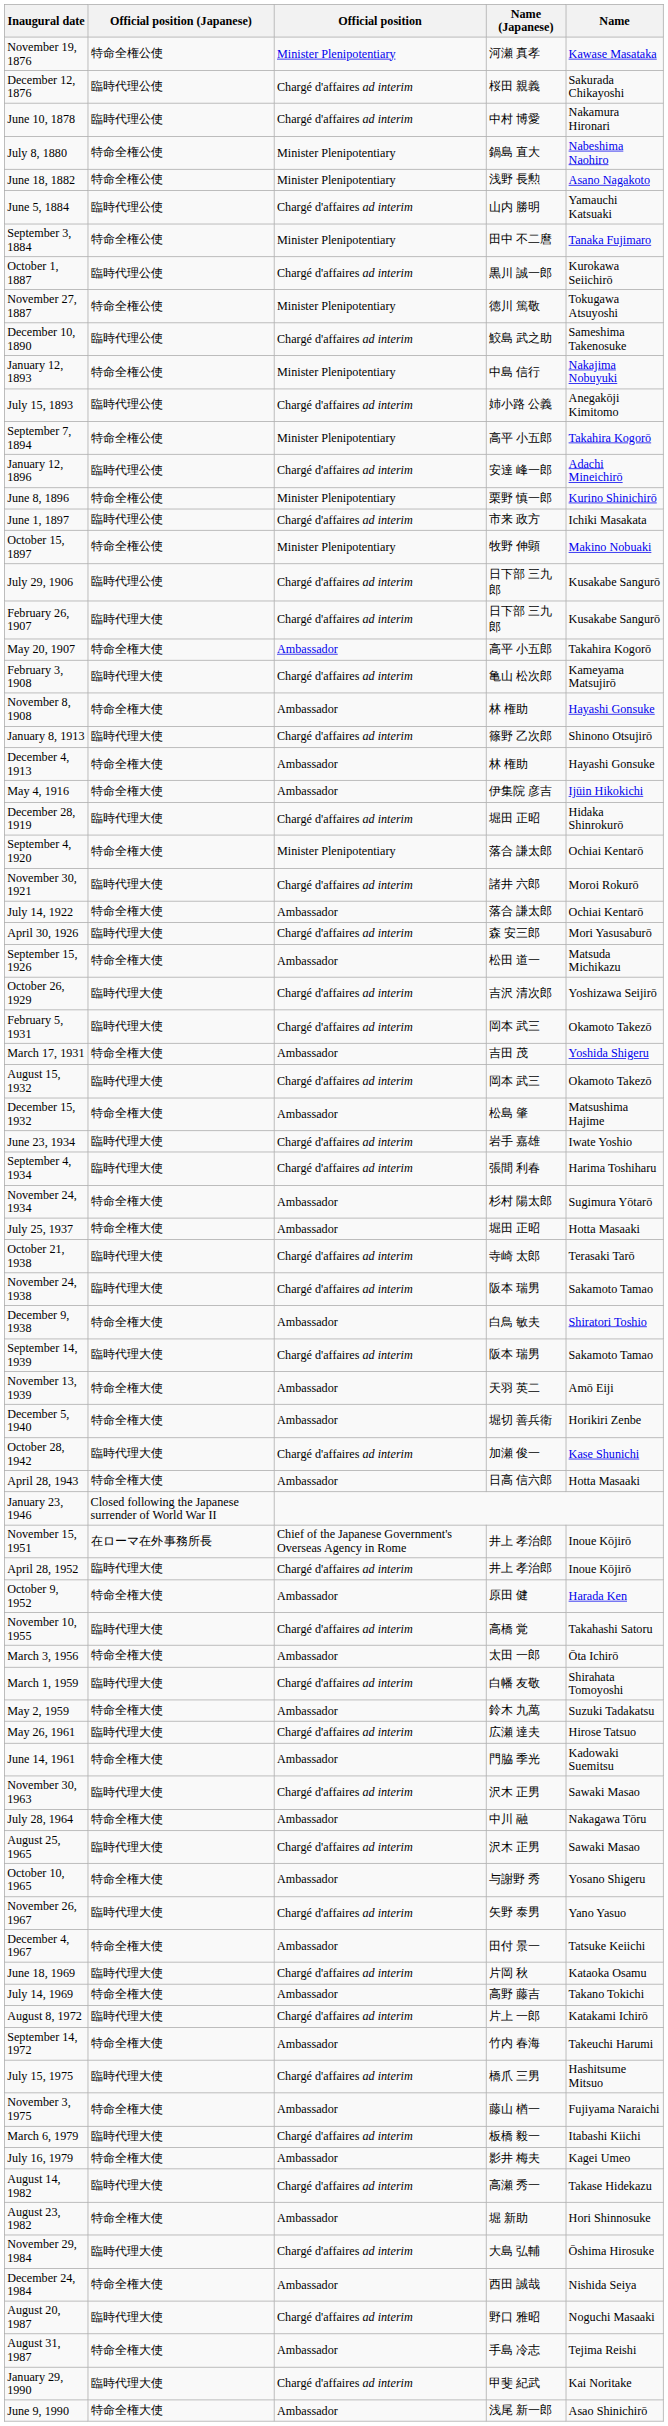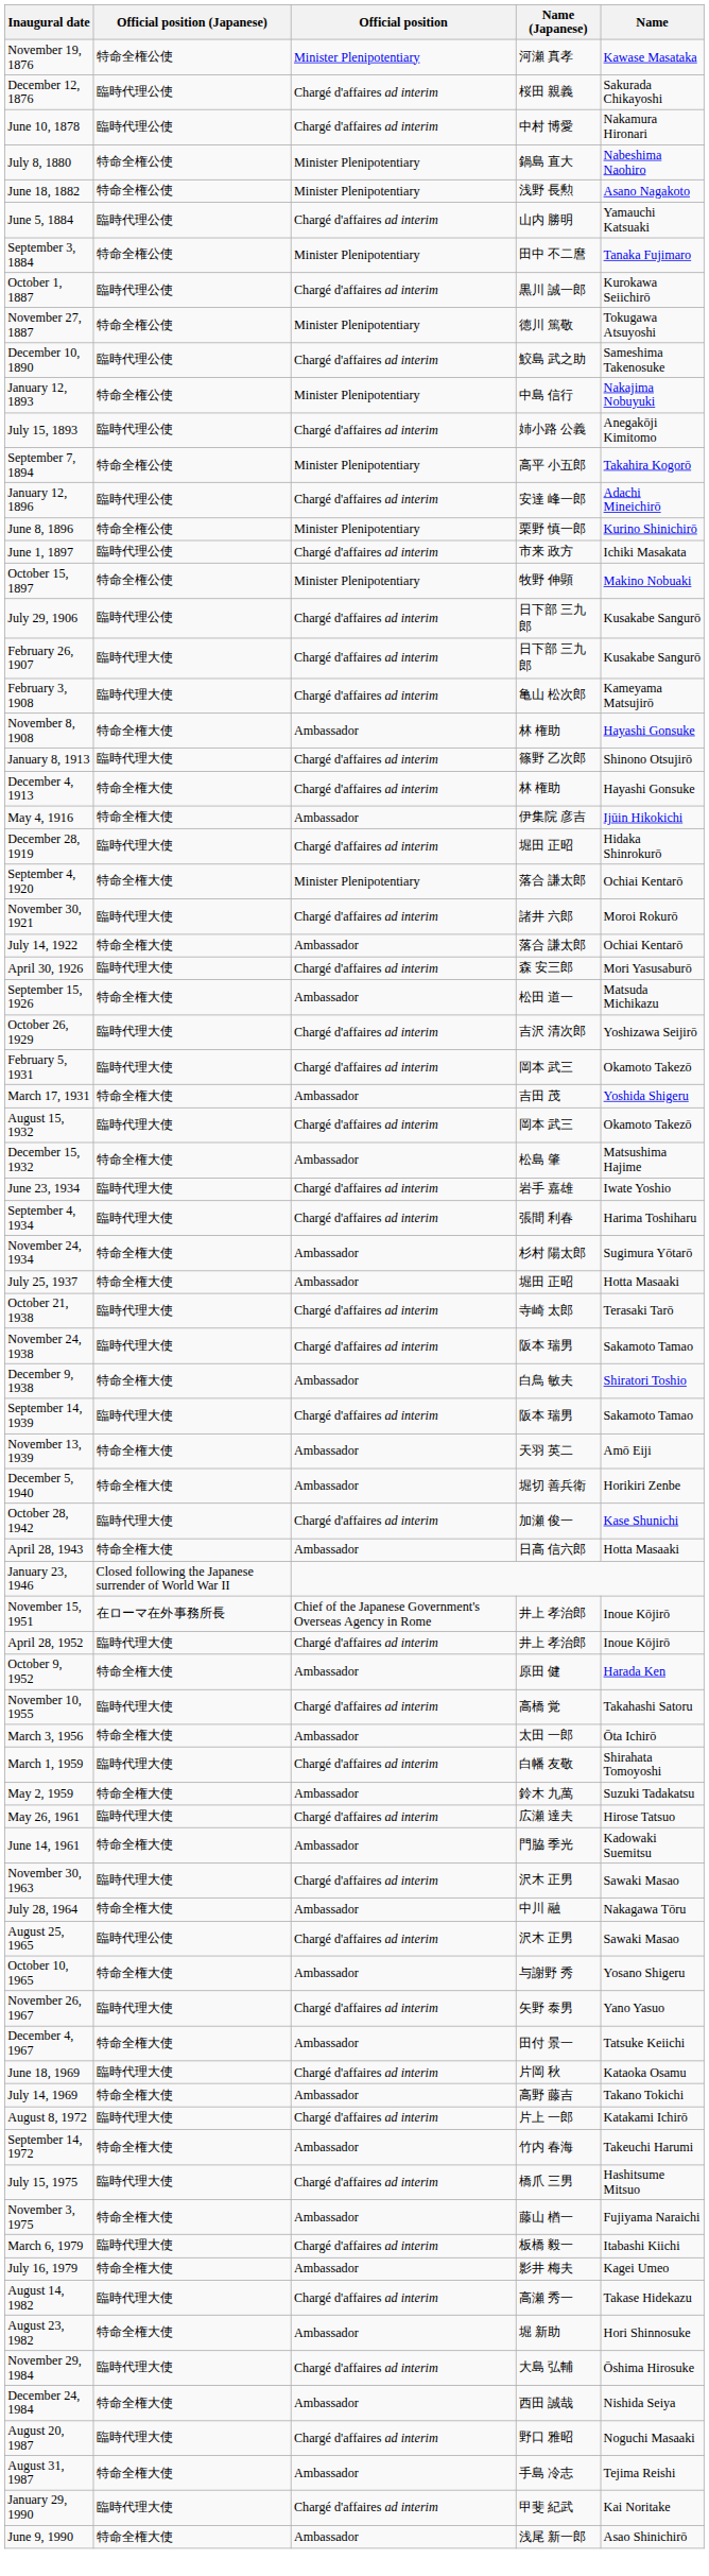 <table class="wikitable">
 <tr>
 <th>Inaugural date</th>
 <th>Official position (Japanese)</th>
 <th>Official position</th>
 <th>Name (Japanese)</th>
 <th>Name</th>
 </tr>
 <tr>
 <td>November 19, 1876</td>
 <td>特命全権公使</td>
 <td><a href='#'>Minister Plenipotentiary</a></td>
 <td>河瀬 真孝</td>
 <td><a href='#'>Kawase Masataka</a></td>
 </tr>
 <tr>
 <td>December 12, 1876</td>
 <td>臨時代理公使</td>
 <td>Chargé d'affaires <em>ad interim</em></td>
 <td>桜田 親義</td>
 <td>Sakurada Chikayoshi</td>
 </tr>
 <tr>
 <td>June 10, 1878</td>
 <td>臨時代理公使</td>
 <td>Chargé d'affaires <em>ad interim</em></td>
 <td>中村 博愛</td>
 <td>Nakamura Hironari</td>
 </tr>
 <tr>
 <td>July 8, 1880</td>
 <td>特命全権公使</td>
 <td>Minister Plenipotentiary</td>
 <td>鍋島 直大</td>
 <td><a href='#'>Nabeshima Naohiro</a></td>
 </tr>
 <tr>
 <td>June 18, 1882</td>
 <td>特命全権公使</td>
 <td>Minister Plenipotentiary</td>
 <td>浅野 長勲</td>
 <td><a href='#'>Asano Nagakoto</a></td>
 </tr>
 <tr>
 <td>June 5, 1884</td>
 <td>臨時代理公使</td>
 <td>Chargé d'affaires <em>ad interim</em></td>
 <td>山内 勝明</td>
 <td>Yamauchi Katsuaki</td>
 </tr>
 <tr>
 <td>September 3, 1884</td>
 <td>特命全権公使</td>
 <td>Minister Plenipotentiary</td>
 <td>田中 不二麿</td>
 <td><a href='#'>Tanaka Fujimaro</a></td>
 </tr>
 <tr>
 <td>October 1, 1887</td>
 <td>臨時代理公使</td>
 <td>Chargé d'affaires <em>ad interim</em></td>
 <td>黒川 誠一郎</td>
 <td>Kurokawa Seiichirō</td>
 </tr>
 <tr>
 <td>November 27, 1887</td>
 <td>特命全権公使</td>
 <td>Minister Plenipotentiary</td>
 <td>徳川 篤敬</td>
 <td>Tokugawa Atsuyoshi</td>
 </tr>
 <tr>
 <td>December 10, 1890</td>
 <td>臨時代理公使</td>
 <td>Chargé d'affaires <em>ad interim</em></td>
 <td>鮫島 武之助</td>
 <td>Sameshima Takenosuke</td>
 </tr>
 <tr>
 <td>January 12, 1893</td>
 <td>特命全権公使</td>
 <td>Minister Plenipotentiary</td>
 <td>中島 信行</td>
 <td><a href='#'>Nakajima Nobuyuki</a></td>
 </tr>
 <tr>
 <td>July 15, 1893</td>
 <td>臨時代理公使</td>
 <td>Chargé d'affaires <em>ad interim</em></td>
 <td>姉小路 公義</td>
 <td>Anegakōji Kimitomo</td>
 </tr>
 <tr>
 <td>September 7, 1894</td>
 <td>特命全権公使</td>
 <td>Minister Plenipotentiary</td>
 <td>高平 小五郎</td>
 <td><a href='#'>Takahira Kogorō</a></td>
 </tr>
 <tr>
 <td>January 12, 1896</td>
 <td>臨時代理公使</td>
 <td>Chargé d'affaires <em>ad interim</em></td>
 <td>安達 峰一郎</td>
 <td><a href='#'>Adachi Mineichirō</a></td>
 </tr>
 <tr>
 <td>June 8, 1896</td>
 <td>特命全権公使</td>
 <td>Minister Plenipotentiary</td>
 <td>栗野 慎一郎</td>
 <td><a href='#'>Kurino Shinichirō</a></td>
 </tr>
 <tr>
 <td>June 1, 1897</td>
 <td>臨時代理公使</td>
 <td>Chargé d'affaires <em>ad interim</em></td>
 <td>市来 政方</td>
 <td>Ichiki Masakata</td>
 </tr>
 <tr>
 <td>October 15, 1897</td>
 <td>特命全権公使</td>
 <td>Minister Plenipotentiary</td>
 <td>牧野 伸顕</td>
 <td><a href='#'>Makino Nobuaki</a></td>
 </tr>
 <tr>
 <td>July 29, 1906</td>
 <td>臨時代理公使</td>
 <td>Chargé d'affaires <em>ad interim</em></td>
 <td>日下部 三九郎</td>
 <td>Kusakabe Sangurō</td>
 </tr>
 <tr>
 <td>February 26, 1907</td>
 <td>臨時代理大使</td>
 <td>Chargé d'affaires <em>ad interim</em></td>
 <td>日下部 三九郎</td>
 <td>Kusakabe Sangurō</td>
 </tr>
 <tr>
-<td>May 20, 1907</td>
-<td>特命全権大使</td>
-<td><a href='#'>Ambassador</a></td>
-<td>高平 小五郎</td>
-<td>Takahira Kogorō</td>
-</tr>
-<tr>
 <td>February 3, 1908</td>
 <td>臨時代理大使</td>
 <td>Chargé d'affaires <em>ad interim</em></td>
 <td>亀山 松次郎</td>
 <td>Kameyama Matsujirō</td>
 </tr>
 <tr>
 <td>November 8, 1908</td>
 <td>特命全権大使</td>
 <td>Ambassador</td>
 <td>林 権助</td>
 <td><a href='#'>Hayashi Gonsuke</a></td>
 </tr>
 <tr>
 <td>January 8, 1913</td>
 <td>臨時代理大使</td>
 <td>Chargé d'affaires <em>ad interim</em></td>
 <td>篠野 乙次郎</td>
 <td>Shinono Otsujirō</td>
 </tr>
 <tr>
 <td>December 4, 1913</td>
 <td>特命全権大使</td>
-<td>Ambassador</td>
+<td>Chargé d'affaires <em>ad interim</em></td>
 <td>林 権助</td>
 <td>Hayashi Gonsuke</td>
 </tr>
 <tr>
 <td>May 4, 1916</td>
 <td>特命全権大使</td>
 <td>Ambassador</td>
 <td>伊集院 彦吉</td>
 <td><a href='#'>Ijūin Hikokichi</a></td>
 </tr>
 <tr>
 <td>December 28, 1919</td>
 <td>臨時代理大使</td>
 <td>Chargé d'affaires <em>ad interim</em></td>
 <td>堀田 正昭</td>
 <td>Hidaka Shinrokurō</td>
 </tr>
 <tr>
 <td>September 4, 1920</td>
 <td>特命全権大使</td>
 <td>Minister Plenipotentiary</td>
 <td>落合 謙太郎</td>
 <td>Ochiai Kentarō</td>
 </tr>
 <tr>
 <td>November 30, 1921</td>
 <td>臨時代理大使</td>
 <td>Chargé d'affaires <em>ad interim</em></td>
 <td>諸井 六郎</td>
 <td>Moroi Rokurō</td>
 </tr>
 <tr>
 <td>July 14, 1922</td>
 <td>特命全権大使</td>
 <td>Ambassador</td>
 <td>落合 謙太郎</td>
 <td>Ochiai Kentarō</td>
 </tr>
 <tr>
 <td>April 30, 1926</td>
 <td>臨時代理大使</td>
 <td>Chargé d'affaires <em>ad interim</em></td>
 <td>森 安三郎</td>
 <td>Mori Yasusaburō</td>
 </tr>
 <tr>
 <td>September 15, 1926</td>
 <td>特命全権大使</td>
 <td>Ambassador</td>
 <td>松田 道一</td>
 <td>Matsuda Michikazu</td>
 </tr>
 <tr>
 <td>October 26, 1929</td>
 <td>臨時代理大使</td>
 <td>Chargé d'affaires <em>ad interim</em></td>
 <td>吉沢 清次郎</td>
 <td>Yoshizawa Seijirō</td>
 </tr>
 <tr>
 <td>February 5, 1931</td>
 <td>臨時代理大使</td>
 <td>Chargé d'affaires <em>ad interim</em></td>
 <td>岡本 武三</td>
 <td>Okamoto Takezō</td>
 </tr>
 <tr>
 <td>March 17, 1931</td>
 <td>特命全権大使</td>
 <td>Ambassador</td>
 <td>吉田 茂</td>
 <td><a href='#'>Yoshida Shigeru</a></td>
 </tr>
 <tr>
 <td>August 15, 1932</td>
 <td>臨時代理大使</td>
 <td>Chargé d'affaires <em>ad interim</em></td>
 <td>岡本 武三</td>
 <td>Okamoto Takezō</td>
 </tr>
 <tr>
 <td>December 15, 1932</td>
 <td>特命全権大使</td>
 <td>Ambassador</td>
 <td>松島 肇</td>
 <td>Matsushima Hajime</td>
 </tr>
 <tr>
 <td>June 23, 1934</td>
 <td>臨時代理大使</td>
 <td>Chargé d'affaires <em>ad interim</em></td>
 <td>岩手 嘉雄</td>
 <td>Iwate Yoshio</td>
 </tr>
 <tr>
 <td>September 4, 1934</td>
 <td>臨時代理大使</td>
 <td>Chargé d'affaires <em>ad interim</em></td>
 <td>張間 利春</td>
 <td>Harima Toshiharu</td>
 </tr>
 <tr>
 <td>November 24, 1934</td>
 <td>特命全権大使</td>
 <td>Ambassador</td>
 <td>杉村 陽太郎</td>
 <td>Sugimura Yōtarō</td>
 </tr>
 <tr>
 <td>July 25, 1937</td>
 <td>特命全権大使</td>
 <td>Ambassador</td>
 <td>堀田 正昭</td>
 <td>Hotta Masaaki</td>
 </tr>
 <tr>
 <td>October 21, 1938</td>
 <td>臨時代理大使</td>
 <td>Chargé d'affaires <em>ad interim</em></td>
 <td>寺崎 太郎</td>
 <td>Terasaki Tarō</td>
 </tr>
 <tr>
 <td>November 24, 1938</td>
 <td>臨時代理大使</td>
 <td>Chargé d'affaires <em>ad interim</em></td>
 <td>阪本 瑞男</td>
 <td>Sakamoto Tamao</td>
 </tr>
 <tr>
 <td>December 9, 1938</td>
 <td>特命全権大使</td>
 <td>Ambassador</td>
 <td>白鳥 敏夫</td>
 <td><a href='#'>Shiratori Toshio</a></td>
 </tr>
 <tr>
 <td>September 14, 1939</td>
 <td>臨時代理大使</td>
 <td>Chargé d'affaires <em>ad interim</em></td>
 <td>阪本 瑞男</td>
 <td>Sakamoto Tamao</td>
 </tr>
 <tr>
 <td>November 13, 1939</td>
 <td>特命全権大使</td>
 <td>Ambassador</td>
 <td>天羽 英二</td>
 <td>Amō Eiji</td>
 </tr>
 <tr>
 <td>December 5, 1940</td>
 <td>特命全権大使</td>
 <td>Ambassador</td>
 <td>堀切 善兵衛</td>
 <td>Horikiri Zenbe</td>
 </tr>
 <tr>
 <td>October 28, 1942</td>
 <td>臨時代理大使</td>
 <td>Chargé d'affaires <em>ad interim</em></td>
 <td>加瀬 俊一</td>
 <td><a href='#'>Kase Shunichi</a></td>
 </tr>
 <tr>
 <td>April 28, 1943</td>
 <td>特命全権大使</td>
 <td>Ambassador</td>
 <td>日高 信六郎</td>
 <td>Hotta Masaaki</td>
 </tr>
 <tr>
 <td>January 23, 1946</td>
 <td>Closed following the Japanese surrender of World War II</td>
 </tr>
 <tr>
 <td>November 15, 1951</td>
 <td>在ローマ在外事務所長</td>
 <td>Chief of the Japanese Government's Overseas Agency in Rome</td>
 <td>井上 孝治郎</td>
 <td>Inoue Kōjirō</td>
 </tr>
 <tr>
 <td>April 28, 1952</td>
 <td>臨時代理大使</td>
 <td>Chargé d'affaires <em>ad interim</em></td>
 <td>井上 孝治郎</td>
 <td>Inoue Kōjirō</td>
 </tr>
 <tr>
 <td>October 9, 1952</td>
 <td>特命全権大使</td>
 <td>Ambassador</td>
 <td>原田 健</td>
 <td><a href='#'>Harada Ken</a></td>
 </tr>
 <tr>
 <td>November 10, 1955</td>
 <td>臨時代理大使</td>
 <td>Chargé d'affaires <em>ad interim</em></td>
 <td>高橋 覚</td>
 <td>Takahashi Satoru</td>
 </tr>
 <tr>
 <td>March 3, 1956</td>
 <td>特命全権大使</td>
 <td>Ambassador</td>
 <td>太田 一郎</td>
 <td>Ōta Ichirō</td>
 </tr>
 <tr>
 <td>March 1, 1959</td>
 <td>臨時代理大使</td>
 <td>Chargé d'affaires <em>ad interim</em></td>
 <td>白幡 友敬</td>
 <td>Shirahata Tomoyoshi</td>
 </tr>
 <tr>
 <td>May 2, 1959</td>
 <td>特命全権大使</td>
 <td>Ambassador</td>
 <td>鈴木 九萬</td>
 <td>Suzuki Tadakatsu</td>
 </tr>
 <tr>
 <td>May 26, 1961</td>
 <td>臨時代理大使</td>
 <td>Chargé d'affaires <em>ad interim</em></td>
 <td>広瀬 達夫</td>
 <td>Hirose Tatsuo</td>
 </tr>
 <tr>
 <td>June 14, 1961</td>
 <td>特命全権大使</td>
 <td>Ambassador</td>
 <td>門脇 季光</td>
 <td>Kadowaki Suemitsu</td>
 </tr>
 <tr>
 <td>November 30, 1963</td>
 <td>臨時代理大使</td>
 <td>Chargé d'affaires <em>ad interim</em></td>
 <td>沢木 正男</td>
 <td>Sawaki Masao</td>
 </tr>
 <tr>
 <td>July 28, 1964</td>
 <td>特命全権大使</td>
 <td>Ambassador</td>
 <td>中川 融</td>
 <td>Nakagawa Tōru</td>
 </tr>
 <tr>
 <td>August 25, 1965</td>
-<td>臨時代理大使</td>
+<td>臨時代理公使</td>
 <td>Chargé d'affaires <em>ad interim</em></td>
 <td>沢木 正男</td>
 <td>Sawaki Masao</td>
 </tr>
 <tr>
 <td>October 10, 1965</td>
 <td>特命全権大使</td>
 <td>Ambassador</td>
 <td>与謝野 秀</td>
 <td>Yosano Shigeru</td>
 </tr>
 <tr>
 <td>November 26, 1967</td>
 <td>臨時代理大使</td>
 <td>Chargé d'affaires <em>ad interim</em></td>
 <td>矢野 泰男</td>
 <td>Yano Yasuo</td>
 </tr>
 <tr>
 <td>December 4, 1967</td>
 <td>特命全権大使</td>
 <td>Ambassador</td>
 <td>田付 景一</td>
 <td>Tatsuke Keiichi</td>
 </tr>
 <tr>
 <td>June 18, 1969</td>
 <td>臨時代理大使</td>
 <td>Chargé d'affaires <em>ad interim</em></td>
 <td>片岡 秋</td>
 <td>Kataoka Osamu</td>
 </tr>
 <tr>
 <td>July 14, 1969</td>
 <td>特命全権大使</td>
 <td>Ambassador</td>
 <td>高野 藤吉</td>
 <td>Takano Tokichi</td>
 </tr>
 <tr>
 <td>August 8, 1972</td>
 <td>臨時代理大使</td>
 <td>Chargé d'affaires <em>ad interim</em></td>
 <td>片上 一郎</td>
 <td>Katakami Ichirō</td>
 </tr>
 <tr>
 <td>September 14, 1972</td>
 <td>特命全権大使</td>
 <td>Ambassador</td>
 <td>竹内 春海</td>
 <td>Takeuchi Harumi</td>
 </tr>
 <tr>
 <td>July 15, 1975</td>
 <td>臨時代理大使</td>
 <td>Chargé d'affaires <em>ad interim</em></td>
 <td>橋爪 三男</td>
 <td>Hashitsume Mitsuo</td>
 </tr>
 <tr>
 <td>November 3, 1975</td>
 <td>特命全権大使</td>
 <td>Ambassador</td>
 <td>藤山 楢一</td>
 <td>Fujiyama Naraichi</td>
 </tr>
 <tr>
 <td>March 6, 1979</td>
 <td>臨時代理大使</td>
 <td>Chargé d'affaires <em>ad interim</em></td>
 <td>板橋 毅一</td>
 <td>Itabashi Kiichi</td>
 </tr>
 <tr>
 <td>July 16, 1979</td>
 <td>特命全権大使</td>
 <td>Ambassador</td>
 <td>影井 梅夫</td>
 <td>Kagei Umeo</td>
 </tr>
 <tr>
 <td>August 14, 1982</td>
 <td>臨時代理大使</td>
 <td>Chargé d'affaires <em>ad interim</em></td>
 <td>高瀬 秀一</td>
 <td>Takase Hidekazu</td>
 </tr>
 <tr>
 <td>August 23, 1982</td>
 <td>特命全権大使</td>
 <td>Ambassador</td>
 <td>堀 新助</td>
 <td>Hori Shinnosuke</td>
 </tr>
 <tr>
 <td>November 29, 1984</td>
 <td>臨時代理大使</td>
 <td>Chargé d'affaires <em>ad interim</em></td>
 <td>大島 弘輔</td>
 <td>Ōshima Hirosuke</td>
 </tr>
 <tr>
 <td>December 24, 1984</td>
 <td>特命全権大使</td>
 <td>Ambassador</td>
 <td>西田 誠哉</td>
 <td>Nishida Seiya</td>
 </tr>
 <tr>
 <td>August 20, 1987</td>
 <td>臨時代理大使</td>
 <td>Chargé d'affaires <em>ad interim</em></td>
 <td>野口 雅昭</td>
 <td>Noguchi Masaaki</td>
 </tr>
 <tr>
 <td>August 31, 1987</td>
 <td>特命全権大使</td>
 <td>Ambassador</td>
 <td>手島 冷志</td>
 <td>Tejima Reishi</td>
 </tr>
 <tr>
 <td>January 29, 1990</td>
 <td>臨時代理大使</td>
 <td>Chargé d'affaires <em>ad interim</em></td>
 <td>甲斐 紀武</td>
 <td>Kai Noritake</td>
 </tr>
 <tr>
 <td>June 9, 1990</td>
 <td>特命全権大使</td>
 <td>Ambassador</td>
 <td>浅尾 新一郎</td>
 <td>Asao Shinichirō</td>
 </tr>
 </table>
